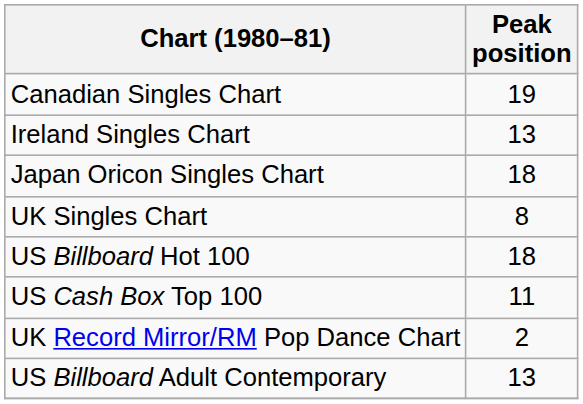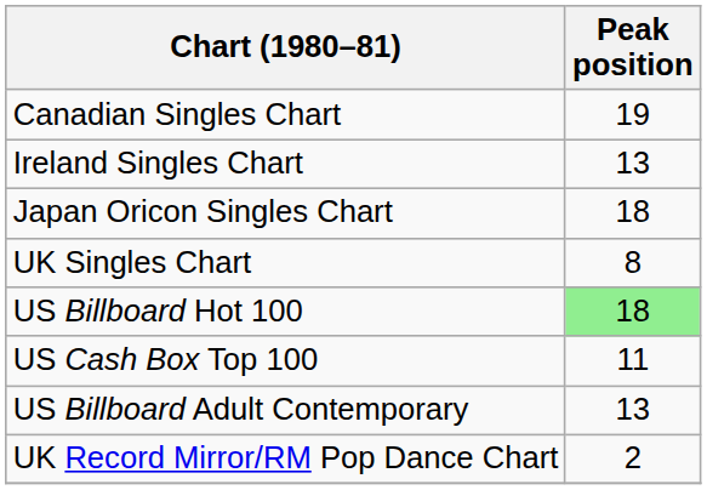 <table class="wikitable sortable">
 <tr>
 <th>Chart (1980–81)</th>
 <th>Peak<br>position</th>
 </tr>
 <tr>
 <td>Canadian Singles Chart</td>
 <td align="center">19</td>
 </tr>
 <tr>
 <td>Ireland Singles Chart</td>
 <td align="center">13</td>
 </tr>
 <tr>
 <td>Japan Oricon Singles Chart</td>
 <td align="center">18</td>
 </tr>
 <tr>
 <td>UK Singles Chart</td>
 <td align="center">8</td>
 </tr>
 <tr>
 <td>US <em>Billboard</em> Hot 100</td>
-<td align="center">18</td>
+<td align="center" style="background: lightgreen;">18</td>
 </tr>
 <tr>
 <td>US <em>Cash Box</em> Top 100</td>
 <td align="center">11</td>
 </tr>
 <tr>
+<td>US <em>Billboard</em> Adult Contemporary</td>
+<td align="center">13</td>
+</tr>
+<tr>
 <td>UK <a href='#'>Record Mirror/RM</a> Pop Dance Chart</td>
 <td align="center">2</td>
 </tr>
 <tr>
-<td>US <em>Billboard</em> Adult Contemporary</td>
-<td align="center">13</td>
-</tr>
-<tr>
 </tr>
 </table>
